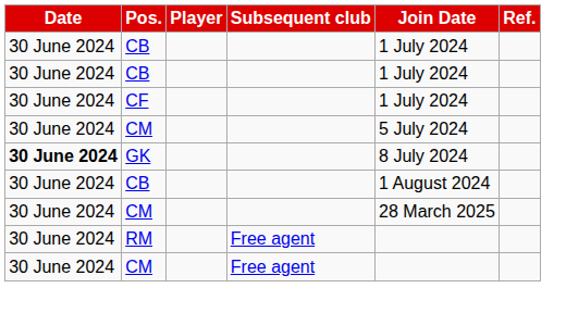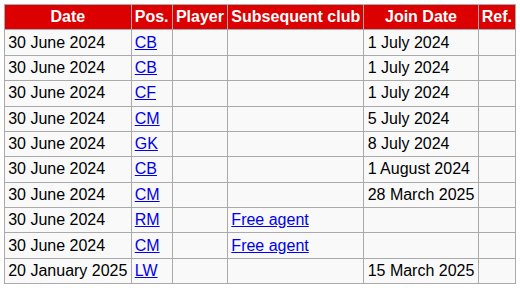 <table class="wikitable plainrowheaders sortable">
 <tr>
 <th style="background:#DD0000;color:#fff;">Date</th>
 <th style="background:#DD0000;color:#fff;">Pos.</th>
 <th style="background:#DD0000;color:#fff;">Player</th>
 <th style="background:#DD0000;color:#fff;">Subsequent club</th>
 <th style="background:#DD0000;color:#fff;">Join Date</th>
 <th style="background:#DD0000;color:#fff;">Ref.</th>
 </tr>
 <tr>
 <td>30 June 2024</td>
 <td><a href='#'>CB</a></td>
 <td></td>
 <td></td>
 <td>1 July 2024</td>
 <td></td>
 </tr>
 <tr>
 <td>30 June 2024</td>
 <td><a href='#'>CB</a></td>
 <td></td>
 <td></td>
 <td>1 July 2024</td>
 <td></td>
 </tr>
 <tr>
 <td>30 June 2024</td>
 <td><a href='#'>CF</a></td>
 <td></td>
 <td></td>
 <td>1 July 2024</td>
 <td></td>
 </tr>
 <tr>
 <td>30 June 2024</td>
 <td><a href='#'>CM</a></td>
 <td></td>
 <td></td>
 <td>5 July 2024</td>
 <td></td>
 </tr>
 <tr>
-<td><strong>30 June 2024</strong></td>
+<td>30 June 2024</td>
 <td><a href='#'>GK</a></td>
 <td></td>
 <td></td>
 <td>8 July 2024</td>
 <td></td>
 </tr>
 <tr>
 <td>30 June 2024</td>
 <td><a href='#'>CB</a></td>
 <td></td>
 <td></td>
 <td>1 August 2024</td>
 <td></td>
 </tr>
 <tr>
 <td>30 June 2024</td>
 <td><a href='#'>CM</a></td>
 <td></td>
 <td></td>
 <td>28 March 2025</td>
 <td></td>
 </tr>
 <tr>
 <td>30 June 2024</td>
 <td><a href='#'>RM</a></td>
 <td></td>
 <td><a href='#'>Free agent</a></td>
 <td></td>
 <td></td>
 </tr>
 <tr>
 <td>30 June 2024</td>
 <td><a href='#'>CM</a></td>
 <td></td>
 <td><a href='#'>Free agent</a></td>
 <td></td>
 <td></td>
 </tr>
+<tr>
+<td>20 January 2025</td>
+<td><a href='#'>LW</a></td>
+<td></td>
+<td></td>
+<td>15 March 2025</td>
+<td></td>
+</tr>
 </table>
